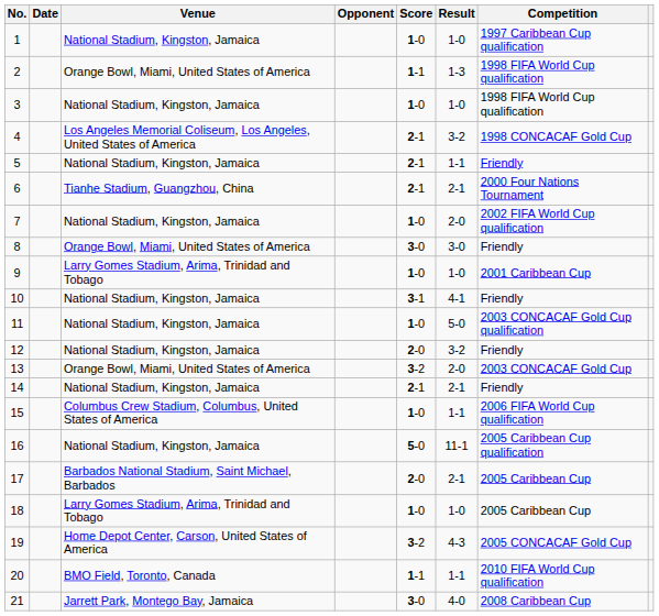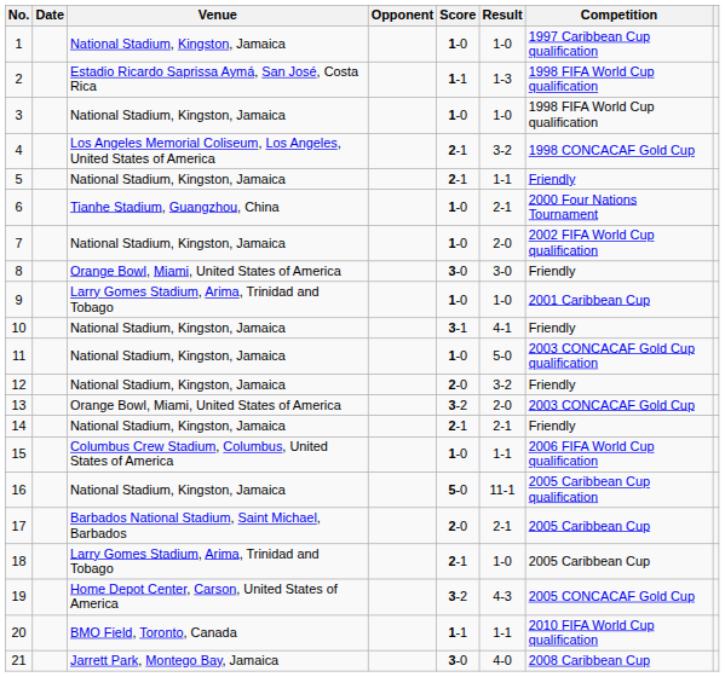 <table class="wikitable sortable">
 <tr>
 <th scope="col">No.</th>
 <th scope="col">Date</th>
 <th scope="col">Venue</th>
 <th scope="col">Opponent</th>
 <th scope="col">Score</th>
 <th scope="col">Result</th>
 <th scope="col">Competition</th>
 <th scope="col" class="unsortable"></th>
 </tr>
 <tr>
 <td style="text-align:center">1</td>
 <td></td>
 <td><a href='#'>National Stadium</a>, <a href='#'>Kingston</a>, Jamaica</td>
 <td></td>
 <td style="text-align:center"><strong>1</strong>-0</td>
 <td style="text-align:center">1-0</td>
 <td><a href='#'>1997 Caribbean Cup qualification</a></td>
 <td></td>
 </tr>
 <tr>
 <td style="text-align:center">2</td>
 <td></td>
-<td>Orange Bowl, Miami, United States of America</td>
+<td><a href='#'>Estadio Ricardo Saprissa Aymá</a>, <a href='#'>San José</a>, Costa Rica</td>
 <td></td>
 <td style="text-align:center"><strong>1</strong>-1</td>
 <td style="text-align:center">1-3</td>
 <td><a href='#'>1998 FIFA World Cup qualification</a></td>
 <td></td>
 </tr>
 <tr>
 <td style="text-align:center">3</td>
 <td></td>
 <td>National Stadium, Kingston, Jamaica</td>
 <td></td>
 <td style="text-align:center"><strong>1</strong>-0</td>
 <td style="text-align:center">1-0</td>
 <td>1998 FIFA World Cup qualification</td>
 <td></td>
 </tr>
 <tr>
 <td style="text-align:center">4</td>
 <td></td>
 <td><a href='#'>Los Angeles Memorial Coliseum</a>, <a href='#'>Los Angeles</a>, United States of America</td>
 <td></td>
 <td style="text-align:center"><strong>2</strong>-1</td>
 <td style="text-align:center">3-2</td>
 <td><a href='#'>1998 CONCACAF Gold Cup</a></td>
 <td></td>
 </tr>
 <tr>
 <td style="text-align:center">5</td>
 <td></td>
 <td>National Stadium, Kingston, Jamaica</td>
 <td></td>
 <td style="text-align:center"><strong>2</strong>-1</td>
 <td style="text-align:center">1-1</td>
 <td><a href='#'>Friendly</a></td>
 <td></td>
 </tr>
 <tr>
 <td style="text-align:center">6</td>
 <td></td>
 <td><a href='#'>Tianhe Stadium</a>, <a href='#'>Guangzhou</a>, China</td>
 <td></td>
-<td style="text-align:center"><strong>2</strong>-1</td>
+<td style="text-align:center"><strong>1</strong>-0</td>
 <td style="text-align:center">2-1</td>
 <td><a href='#'>2000 Four Nations Tournament</a></td>
 <td></td>
 </tr>
 <tr>
 <td style="text-align:center">7</td>
 <td></td>
 <td>National Stadium, Kingston, Jamaica</td>
 <td></td>
 <td style="text-align:center"><strong>1</strong>-0</td>
 <td style="text-align:center">2-0</td>
 <td><a href='#'>2002 FIFA World Cup qualification</a></td>
 <td></td>
 </tr>
 <tr>
 <td style="text-align:center">8</td>
 <td></td>
 <td><a href='#'>Orange Bowl</a>, <a href='#'>Miami</a>, United States of America</td>
 <td></td>
 <td style="text-align:center"><strong>3</strong>-0</td>
 <td style="text-align:center">3-0</td>
 <td>Friendly</td>
 <td></td>
 </tr>
 <tr>
 <td style="text-align:center">9</td>
 <td></td>
 <td><a href='#'>Larry Gomes Stadium</a>, <a href='#'>Arima</a>, Trinidad and Tobago</td>
 <td></td>
 <td style="text-align:center"><strong>1</strong>-0</td>
 <td style="text-align:center">1-0</td>
 <td><a href='#'>2001 Caribbean Cup</a></td>
 <td></td>
 </tr>
 <tr>
 <td style="text-align:center">10</td>
 <td></td>
 <td>National Stadium, Kingston, Jamaica</td>
 <td></td>
 <td style="text-align:center"><strong>3</strong>-1</td>
 <td style="text-align:center">4-1</td>
 <td>Friendly</td>
 <td></td>
 </tr>
 <tr>
 <td style="text-align:center">11</td>
 <td></td>
 <td>National Stadium, Kingston, Jamaica</td>
 <td></td>
 <td style="text-align:center"><strong>1</strong>-0</td>
 <td style="text-align:center">5-0</td>
 <td><a href='#'>2003 CONCACAF Gold Cup qualification</a></td>
 <td></td>
 </tr>
 <tr>
 <td style="text-align:center">12</td>
 <td></td>
 <td>National Stadium, Kingston, Jamaica</td>
 <td></td>
 <td style="text-align:center"><strong>2</strong>-0</td>
 <td style="text-align:center">3-2</td>
 <td>Friendly</td>
 <td></td>
 </tr>
 <tr>
 <td style="text-align:center">13</td>
 <td></td>
 <td>Orange Bowl, Miami, United States of America</td>
 <td></td>
 <td style="text-align:center"><strong>3</strong>-2</td>
 <td style="text-align:center">2-0</td>
 <td><a href='#'>2003 CONCACAF Gold Cup</a></td>
 <td></td>
 </tr>
 <tr>
 <td style="text-align:center">14</td>
 <td></td>
 <td>National Stadium, Kingston, Jamaica</td>
 <td></td>
 <td style="text-align:center"><strong>2</strong>-1</td>
 <td style="text-align:center">2-1</td>
 <td>Friendly</td>
 <td></td>
 </tr>
 <tr>
 <td style="text-align:center">15</td>
 <td></td>
 <td><a href='#'>Columbus Crew Stadium</a>, <a href='#'>Columbus</a>, United States of America</td>
 <td></td>
 <td style="text-align:center"><strong>1</strong>-0</td>
 <td style="text-align:center">1-1</td>
 <td><a href='#'>2006 FIFA World Cup qualification</a></td>
 <td></td>
 </tr>
 <tr>
 <td style="text-align:center">16</td>
 <td></td>
 <td>National Stadium, Kingston, Jamaica</td>
 <td></td>
 <td style="text-align:center"><strong>5</strong>-0</td>
 <td style="text-align:center">11-1</td>
 <td><a href='#'>2005 Caribbean Cup qualification</a></td>
 <td></td>
 </tr>
 <tr>
 <td style="text-align:center">17</td>
 <td></td>
 <td><a href='#'>Barbados National Stadium</a>, <a href='#'>Saint Michael</a>, Barbados</td>
 <td></td>
 <td style="text-align:center"><strong>2</strong>-0</td>
 <td style="text-align:center">2-1</td>
 <td><a href='#'>2005 Caribbean Cup</a></td>
 <td></td>
 </tr>
 <tr>
 <td style="text-align:center">18</td>
 <td></td>
 <td><a href='#'>Larry Gomes Stadium</a>, <a href='#'>Arima</a>, Trinidad and Tobago</td>
 <td></td>
-<td style="text-align:center"><strong>1</strong>-0</td>
+<td style="text-align:center"><strong>2</strong>-1</td>
 <td style="text-align:center">1-0</td>
 <td>2005 Caribbean Cup</td>
 <td></td>
 </tr>
 <tr>
 <td style="text-align:center">19</td>
 <td></td>
 <td><a href='#'>Home Depot Center</a>, <a href='#'>Carson</a>, United States of America</td>
 <td></td>
 <td style="text-align:center"><strong>3</strong>-2</td>
 <td style="text-align:center">4-3</td>
 <td><a href='#'>2005 CONCACAF Gold Cup</a></td>
 <td></td>
 </tr>
 <tr>
 <td style="text-align:center">20</td>
 <td></td>
 <td><a href='#'>BMO Field</a>, <a href='#'>Toronto</a>, Canada</td>
 <td></td>
 <td style="text-align:center"><strong>1</strong>-1</td>
 <td style="text-align:center">1-1</td>
 <td><a href='#'>2010 FIFA World Cup qualification</a></td>
 <td></td>
 </tr>
 <tr>
 <td style="text-align:center">21</td>
 <td></td>
 <td><a href='#'>Jarrett Park</a>, <a href='#'>Montego Bay</a>, Jamaica</td>
 <td></td>
 <td style="text-align:center"><strong>3</strong>-0</td>
 <td style="text-align:center">4-0</td>
 <td><a href='#'>2008 Caribbean Cup</a></td>
 <td></td>
 </tr>
 </table>
